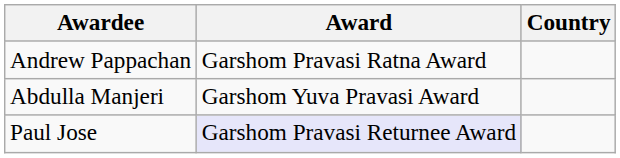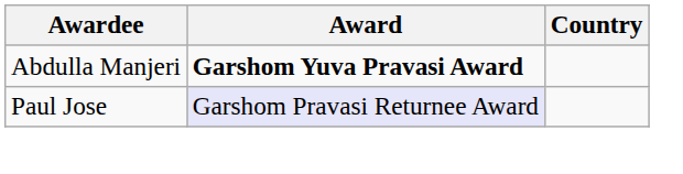 <table class="wikitable">
 <tr>
 <th>Awardee</th>
 <th>Award</th>
 <th>Country</th>
 </tr>
 <tr>
-<td>Andrew Pappachan</td>
-<td>Garshom Pravasi Ratna Award</td>
-<td></td>
-</tr>
-<tr>
 <td>Abdulla Manjeri</td>
-<td>Garshom Yuva Pravasi Award</td>
+<td><strong>Garshom Yuva Pravasi Award</strong></td>
 <td></td>
 </tr>
 <tr>
 <td>Paul Jose</td>
 <td style="background: lavender;">Garshom Pravasi Returnee Award</td>
 <td></td>
 </tr>
 </table>
